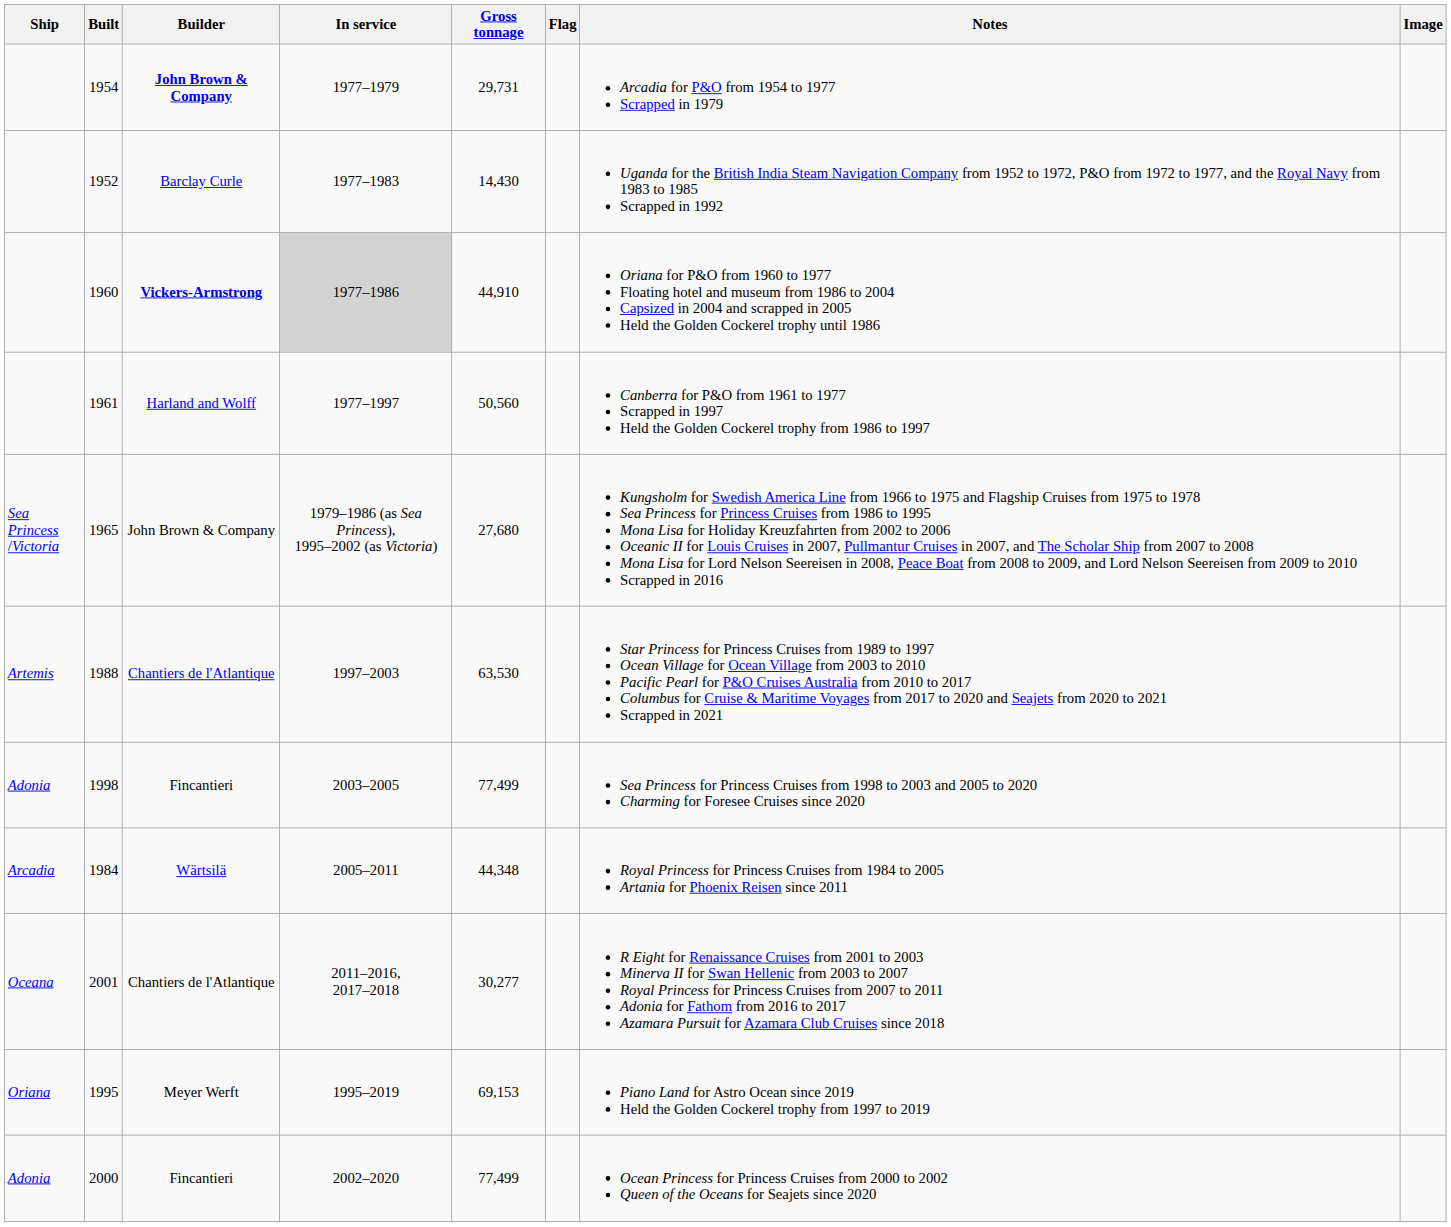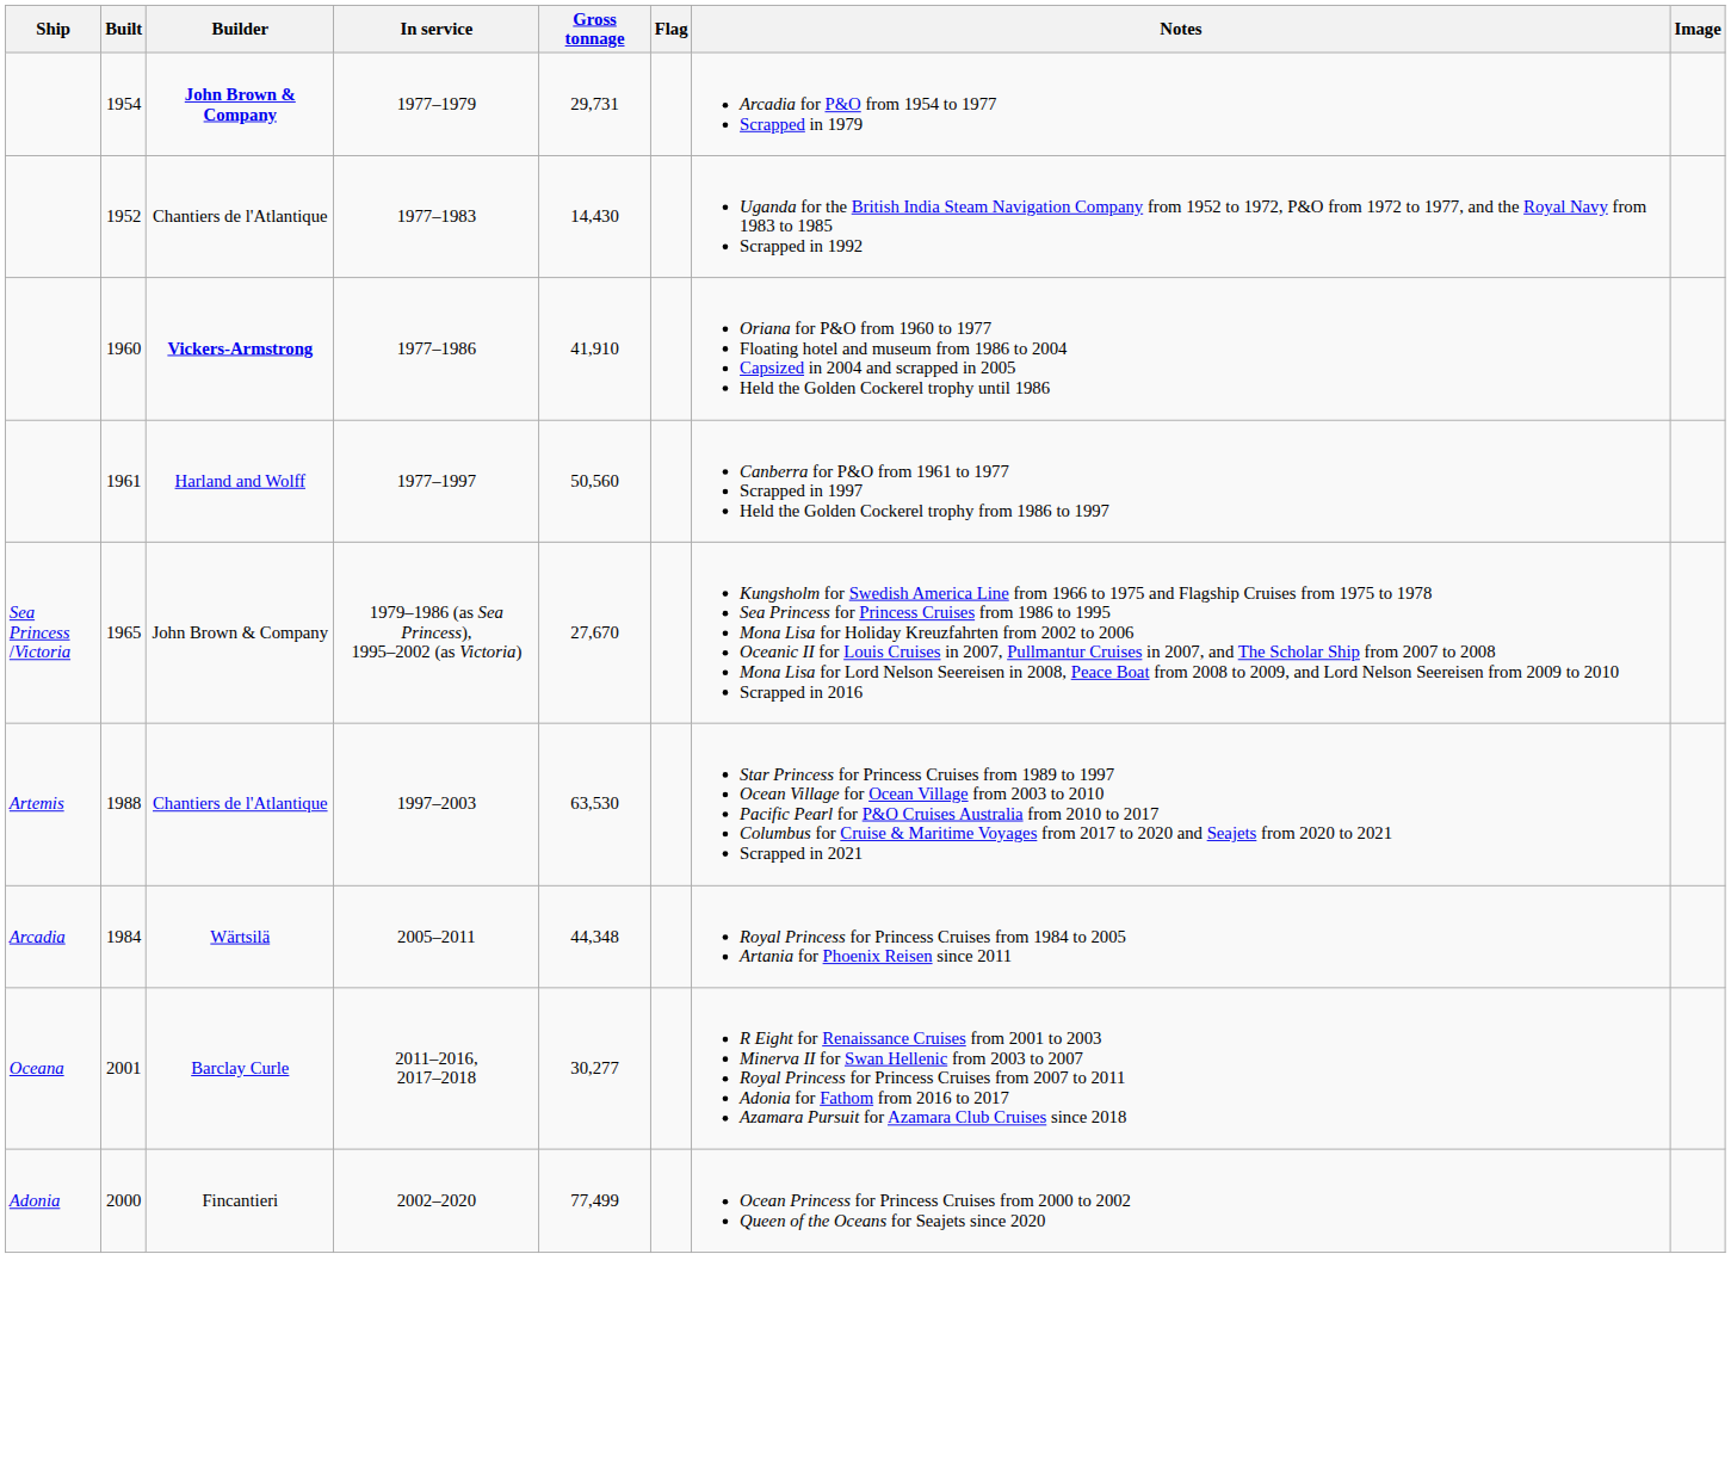 <table class="wikitable sortable">
 <tr>
 <th>Ship</th>
 <th>Built</th>
 <th>Builder</th>
 <th>In service</th>
 <th><a href='#'>Gross tonnage</a></th>
 <th>Flag</th>
 <th>Notes</th>
 <th>Image</th>
 </tr>
 <tr>
 <td></td>
 <td align="Center">1954</td>
 <td align="Center"><strong><a href='#'>John Brown & Company</a></strong></td>
 <td align="center">1977–1979</td>
 <td align="center">29,731</td>
 <td align="Center"></td>
 <td><br><ul><li><em>Arcadia</em> for <a href='#'>P&O</a> from 1954 to 1977</li><li><a href='#'>Scrapped</a> in 1979</li></ul></td>
 <td></td>
 </tr>
 <tr>
 <td></td>
 <td align="Center">1952</td>
-<td align="Center"><a href='#'>Barclay Curle</a></td>
+<td align="Center">Chantiers de l'Atlantique</td>
 <td align="center">1977–1983</td>
 <td align="center">14,430</td>
 <td align="Center"></td>
 <td><br><ul><li><em>Uganda</em> for the <a href='#'>British India Steam Navigation Company</a> from 1952 to 1972, P&O from 1972 to 1977, and the <a href='#'>Royal Navy</a> from 1983 to 1985</li><li>Scrapped in 1992</li></ul></td>
 <td></td>
 </tr>
 <tr>
 <td></td>
 <td align="Center">1960</td>
 <td align="Center"><strong><a href='#'>Vickers-Armstrong</a></strong></td>
-<td align="center" style="background: lightgrey;">1977–1986</td>
-<td align="center">44,910</td>
+<td align="center">1977–1986</td>
+<td align="center">41,910</td>
 <td align="Center"></td>
 <td><br><ul><li><em>Oriana</em> for P&O from 1960 to 1977</li><li>Floating hotel and museum from 1986 to 2004</li><li><a href='#'>Capsized</a> in 2004 and scrapped in 2005</li><li>Held the Golden Cockerel trophy until 1986</li></ul></td>
 <td></td>
 </tr>
 <tr>
 <td></td>
 <td align="Center">1961</td>
 <td align="Center"><a href='#'>Harland and Wolff</a></td>
 <td align="center">1977–1997</td>
 <td align="center">50,560</td>
 <td align="Center"></td>
 <td><br><ul><li><em>Canberra</em> for P&O from 1961 to 1977</li><li>Scrapped in 1997</li><li>Held the Golden Cockerel trophy from 1986 to 1997</li></ul></td>
 <td></td>
 </tr>
 <tr>
 <td><a href='#'><em>Sea Princess</em><br>/<em>Victoria</em></a></td>
 <td align="Center">1965</td>
 <td align="Center">John Brown & Company</td>
 <td align="center">1979–1986 (as <em>Sea Princess</em>),<br>1995–2002 (as <em>Victoria</em>)</td>
-<td align="center">27,680</td>
+<td align="center">27,670</td>
 <td align="Center"></td>
 <td><br><ul><li><em>Kungsholm</em> for <a href='#'>Swedish America Line</a> from 1966 to 1975 and Flagship Cruises from 1975 to 1978</li><li><em>Sea Princess</em> for <a href='#'>Princess Cruises</a> from 1986 to 1995</li><li><em>Mona Lisa</em> for Holiday Kreuzfahrten from 2002 to 2006</li><li><em>Oceanic II</em> for <a href='#'>Louis Cruises</a> in 2007, <a href='#'>Pullmantur Cruises</a> in 2007, and <a href='#'>The Scholar Ship</a> from 2007 to 2008</li><li><em>Mona Lisa</em> for Lord Nelson Seereisen in 2008, <a href='#'>Peace Boat</a> from 2008 to 2009, and Lord Nelson Seereisen from 2009 to 2010</li><li>Scrapped in 2016</li></ul></td>
 <td></td>
 </tr>
 <tr>
 <td><a href='#'><em>Artemis</em></a></td>
 <td align="Center">1988</td>
 <td align="Center"><a href='#'>Chantiers de l'Atlantique</a></td>
 <td align="center">1997–2003</td>
 <td align="center">63,530</td>
 <td align="Center"></td>
 <td><br><ul><li><em>Star Princess</em> for Princess Cruises from 1989 to 1997</li><li><em>Ocean Village</em> for <a href='#'>Ocean Village</a> from 2003 to 2010</li><li><em>Pacific Pearl</em> for <a href='#'>P&O Cruises Australia</a> from 2010 to 2017</li><li><em>Columbus</em> for <a href='#'>Cruise & Maritime Voyages</a> from 2017 to 2020 and <a href='#'>Seajets</a> from 2020 to 2021</li><li>Scrapped in 2021</li></ul></td>
 <td></td>
 </tr>
 <tr>
-<td><a href='#'><em>Adonia</em></a></td>
-<td align="Center">1998</td>
-<td align="Center">Fincantieri</td>
-<td align="center">2003–2005</td>
-<td align="center">77,499</td>
-<td align="Center"></td>
-<td><br><ul><li><em>Sea Princess</em> for Princess Cruises from 1998 to 2003 and 2005 to 2020</li><li><em>Charming</em> for Foresee Cruises since 2020</li></ul></td>
-<td></td>
-</tr>
-<tr>
 <td><a href='#'><em>Arcadia</em></a></td>
 <td align="Center">1984</td>
 <td align="Center"><a href='#'>Wärtsilä</a></td>
 <td align="center">2005–2011</td>
 <td align="center">44,348</td>
 <td align="Center"></td>
 <td><br><ul><li><em>Royal Princess</em> for Princess Cruises from 1984 to 2005</li><li><em>Artania</em> for <a href='#'>Phoenix Reisen</a> since 2011</li></ul></td>
 <td></td>
 </tr>
 <tr>
 <td><a href='#'><em>Oceana</em></a></td>
 <td align="Center">2001</td>
-<td align="Center">Chantiers de l'Atlantique</td>
+<td align="Center"><a href='#'>Barclay Curle</a></td>
 <td align="center">2011–2016,<br>2017–2018</td>
 <td align="center">30,277</td>
 <td align="Center"></td>
 <td><br><ul><li><em>R Eight</em> for <a href='#'>Renaissance Cruises</a> from 2001 to 2003</li><li><em>Minerva II</em> for <a href='#'>Swan Hellenic</a> from 2003 to 2007</li><li><em>Royal Princess</em> for Princess Cruises from 2007 to 2011</li><li><em>Adonia</em> for <a href='#'>Fathom</a> from 2016 to 2017</li><li><em>Azamara Pursuit</em> for <a href='#'>Azamara Club Cruises</a> since 2018</li></ul></td>
-<td></td>
-</tr>
-<tr>
-<td><a href='#'><em>Oriana</em></a></td>
-<td align="Center">1995</td>
-<td align="Center">Meyer Werft</td>
-<td align="Center">1995–2019</td>
-<td align="Center">69,153</td>
-<td align="Center"></td>
-<td><br><ul><li><em>Piano Land</em> for Astro Ocean since 2019</li><li>Held the Golden Cockerel trophy from 1997 to 2019</li></ul></td>
 <td></td>
 </tr>
 <tr>
 <td><a href='#'><em>Adonia</em></a></td>
 <td align="Center">2000</td>
 <td align="Center">Fincantieri</td>
 <td align="Center">2002–2020</td>
 <td align="Center">77,499</td>
 <td align="Center"></td>
 <td><br><ul><li><em>Ocean Princess</em> for Princess Cruises from 2000 to 2002</li><li><em>Queen of the Oceans</em> for Seajets since 2020</li></ul></td>
 <td></td>
 </tr>
 </table>
